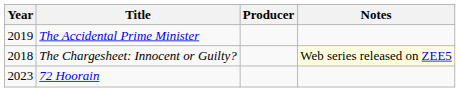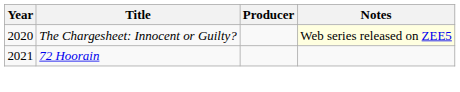 <table class="wikitable sortable">
 <tr>
 <th>Year</th>
 <th>Title</th>
 <th>Producer</th>
 <th>Notes</th>
 </tr>
 <tr>
-<td>2019</td>
-<td><em><a href='#'>The Accidental Prime Minister</a></em></td>
-<td></td>
-<td></td>
-</tr>
-<tr>
-<td>2018</td>
+<td>2020</td>
 <td><em>The Chargesheet: Innocent or Guilty?</em></td>
 <td></td>
 <td style="background: lightyellow;">Web series released on <a href='#'>ZEE5</a></td>
 </tr>
 <tr>
-<td>2023</td>
+<td>2021</td>
 <td><em><a href='#'>72 Hoorain</a></em></td>
 <td></td>
 <td></td>
 </tr>
 </table>
